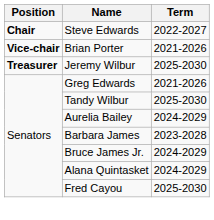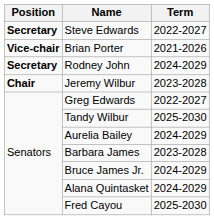 <table class="wikitable mw-collapsible">
 <tr>
 <th>Position</th>
 <th>Name</th>
 <th>Term</th>
 </tr>
 <tr>
-<td><strong>Chair</strong></td>
+<td><strong>Secretary</strong></td>
 <td>Steve Edwards</td>
 <td>2022-2027</td>
 </tr>
 <tr>
 <td><strong>Vice-chair</strong></td>
 <td>Brian Porter</td>
 <td>2021-2026</td>
 </tr>
 <tr>
-<td><strong>Treasurer</strong></td>
+<td><strong>Secretary</strong></td>
+<td>Rodney John</td>
+<td>2024-2029</td>
+</tr>
+<tr>
+<td><strong>Chair</strong></td>
 <td>Jeremy Wilbur</td>
-<td>2025-2030</td>
+<td>2023-2028</td>
 </tr>
 <tr>
 <td rowspan="7">Senators</td>
 <td>Greg Edwards</td>
-<td>2021-2026</td>
+<td>2022-2027</td>
 </tr>
 <tr>
 <td>Tandy Wilbur</td>
 <td>2025-2030</td>
 </tr>
 <tr>
 <td>Aurelia Bailey</td>
 <td>2024-2029</td>
 </tr>
 <tr>
 <td>Barbara James</td>
 <td>2023-2028</td>
 </tr>
 <tr>
 <td>Bruce James Jr.</td>
 <td>2024-2029</td>
 </tr>
 <tr>
 <td>Alana Quintasket</td>
 <td>2024-2029</td>
 </tr>
 <tr>
 <td>Fred Cayou</td>
 <td>2025-2030</td>
 </tr>
 </table>
